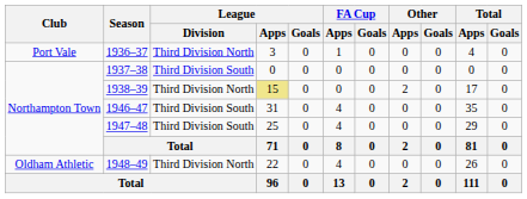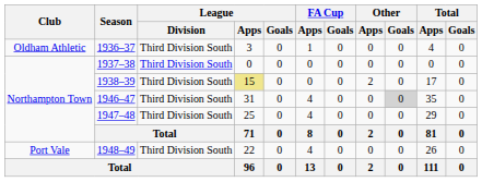 <table class="wikitable" style="text-align:center">
 <tr>
 <th rowspan="2">Club</th>
 <th rowspan="2">Season</th>
 <th colspan="3">League</th>
 <th colspan="2"><a href='#'>FA Cup</a></th>
 <th colspan="2">Other</th>
 <th colspan="2">Total</th>
 </tr>
 <tr>
 <th>Division</th>
 <th>Apps</th>
 <th>Goals</th>
 <th>Apps</th>
 <th>Goals</th>
 <th>Apps</th>
 <th>Goals</th>
 <th>Apps</th>
 <th>Goals</th>
 </tr>
 <tr>
-<td><a href='#'>Port Vale</a></td>
+<td><a href='#'>Oldham Athletic</a></td>
 <td><a href='#'>1936–37</a></td>
-<td><a href='#'>Third Division North</a></td>
+<td>Third Division South</td>
 <td>3</td>
 <td>0</td>
 <td>1</td>
 <td>0</td>
 <td>0</td>
 <td>0</td>
 <td>4</td>
 <td>0</td>
 </tr>
 <tr>
 <td rowspan="5"><a href='#'>Northampton Town</a></td>
 <td><a href='#'>1937–38</a></td>
 <td><a href='#'>Third Division South</a></td>
 <td>0</td>
 <td>0</td>
 <td>0</td>
 <td>0</td>
 <td>0</td>
 <td>0</td>
 <td>0</td>
 <td>0</td>
 </tr>
 <tr>
 <td><a href='#'>1938–39</a></td>
-<td>Third Division North</td>
+<td>Third Division South</td>
 <td style="background: khaki;">15</td>
 <td>0</td>
 <td>0</td>
 <td>0</td>
 <td>2</td>
 <td>0</td>
 <td>17</td>
 <td>0</td>
 </tr>
 <tr>
 <td><a href='#'>1946–47</a></td>
 <td>Third Division South</td>
 <td>31</td>
 <td>0</td>
 <td>4</td>
 <td>0</td>
 <td>0</td>
-<td>0</td>
+<td style="background: lightgrey;">0</td>
 <td>35</td>
 <td>0</td>
 </tr>
 <tr>
 <td><a href='#'>1947–48</a></td>
 <td>Third Division South</td>
 <td>25</td>
 <td>0</td>
 <td>4</td>
 <td>0</td>
 <td>0</td>
 <td>0</td>
 <td>29</td>
 <td>0</td>
 </tr>
 <tr>
 <th colspan="2">Total</th>
 <th>71</th>
 <th>0</th>
 <th>8</th>
 <th>0</th>
 <th>2</th>
 <th>0</th>
 <th>81</th>
 <th>0</th>
 </tr>
 <tr>
-<td><a href='#'>Oldham Athletic</a></td>
+<td><a href='#'>Port Vale</a></td>
 <td><a href='#'>1948–49</a></td>
-<td>Third Division North</td>
+<td>Third Division South</td>
 <td>22</td>
 <td>0</td>
 <td>4</td>
 <td>0</td>
 <td>0</td>
 <td>0</td>
 <td>26</td>
 <td>0</td>
 </tr>
 <tr>
 <th colspan="3">Total</th>
 <th>96</th>
 <th>0</th>
 <th>13</th>
 <th>0</th>
 <th>2</th>
 <th>0</th>
 <th>111</th>
 <th>0</th>
 </tr>
 </table>
